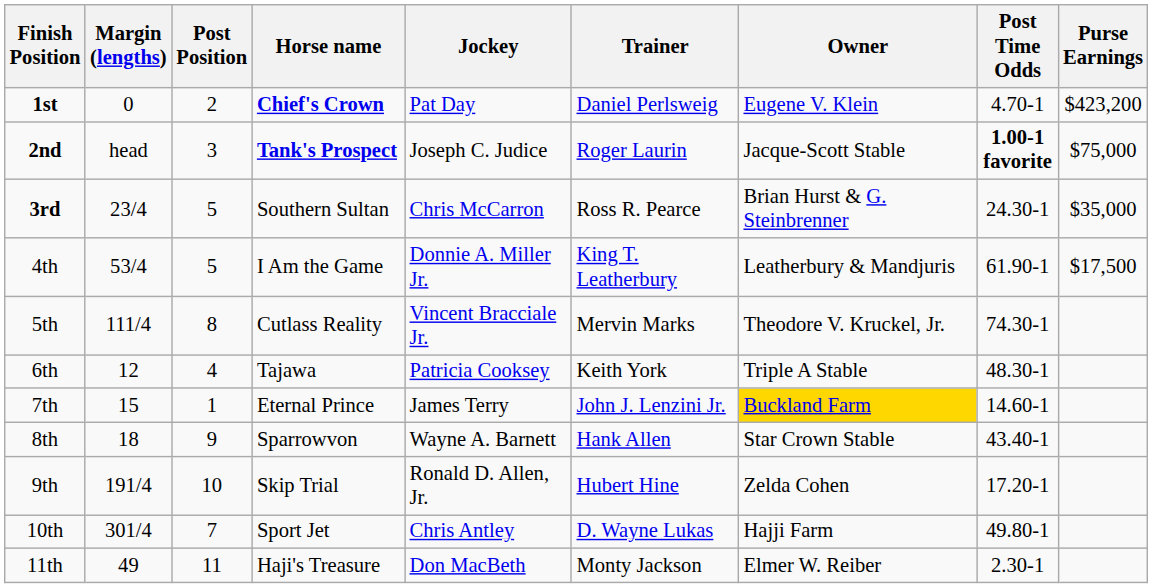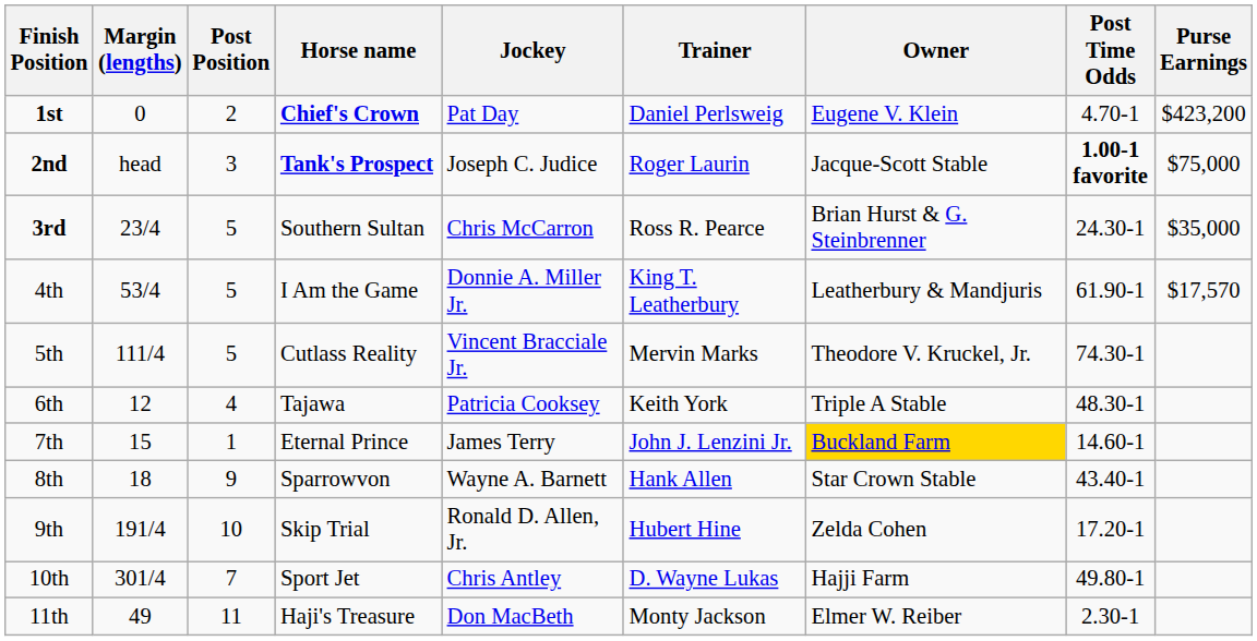 <table class="wikitable sortable" | border="2" cellpadding="1" style="border-collapse: collapse; font-size:90%">
 <tr>
 <th width="25px">Finish <br> Position</th>
 <th width="25px">Margin<br> <span>(<a href='#'>lengths</a>)</span></th>
 <th width="30px">Post <br> Position</th>
 <th width="100px">Horse name</th>
 <th width="110px">Jockey</th>
 <th width="110px">Trainer</th>
 <th width="160px">Owner</th>
 <th width="50px">Post Time <br> Odds</th>
 <th width="50px">Purse <br> Earnings</th>
 </tr>
 <tr>
 <td align=center><strong>1<span>st</span></strong></td>
 <td align=center>0</td>
 <td align=center>2</td>
 <td><strong><a href='#'>Chief's Crown</a></strong></td>
 <td><a href='#'>Pat Day</a></td>
 <td><a href='#'>Daniel Perlsweig</a></td>
 <td><a href='#'>Eugene V. Klein</a></td>
 <td align=center>4.70-1</td>
 <td align=center>$423,200</td>
 </tr>
 <tr>
 <td align=center><strong>2<span>nd</span></strong></td>
 <td align=center>head</td>
 <td align=center>3</td>
 <td><strong><a href='#'>Tank's Prospect</a></strong></td>
 <td>Joseph C. Judice</td>
 <td><a href='#'>Roger Laurin</a></td>
 <td>Jacque-Scott Stable</td>
 <td align=center><strong>1.00-1</strong><br> <strong><span>favorite</span></strong></td>
 <td align=center>$75,000</td>
 </tr>
 <tr>
 <td align=center><strong>3<span>rd</span></strong></td>
 <td align=center>2<span>3/4</span></td>
 <td align=center>5</td>
 <td>Southern Sultan</td>
 <td><a href='#'>Chris McCarron</a></td>
 <td>Ross R. Pearce</td>
 <td>Brian Hurst & <a href='#'>G. Steinbrenner</a></td>
 <td align=center>24.30-1</td>
 <td align=center>$35,000</td>
 </tr>
 <tr>
 <td align=center>4<span>th</span></td>
 <td align=center>5<span>3/4</span></td>
 <td align=center>5</td>
 <td>I Am the Game</td>
 <td><a href='#'>Donnie A. Miller Jr.</a></td>
 <td><a href='#'>King T. Leatherbury</a></td>
 <td>Leatherbury & Mandjuris</td>
 <td align=center>61.90-1</td>
-<td align=center>$17,500</td>
+<td align=center>$17,570</td>
 </tr>
 <tr>
 <td align=center>5<span>th</span></td>
 <td align=center>11<span>1/4</span></td>
-<td align=center>8</td>
+<td align=center>5</td>
 <td>Cutlass Reality</td>
 <td><a href='#'>Vincent Bracciale Jr.</a></td>
 <td>Mervin Marks</td>
 <td>Theodore V. Kruckel, Jr.</td>
 <td align=center>74.30-1</td>
 <td align=center></td>
 </tr>
 <tr>
 <td align=center>6<span>th</span></td>
 <td align=center>12</td>
 <td align=center>4</td>
 <td>Tajawa</td>
 <td><a href='#'>Patricia Cooksey</a></td>
 <td>Keith York</td>
 <td>Triple A Stable</td>
 <td align=center>48.30-1</td>
 <td></td>
 </tr>
 <tr>
 <td align=center>7<span>th</span></td>
 <td align=center>15</td>
 <td align=center>1</td>
 <td>Eternal Prince</td>
 <td>James Terry</td>
 <td><a href='#'>John J. Lenzini Jr.</a></td>
 <td style="background: gold;"><a href='#'>Buckland Farm</a></td>
 <td align=center>14.60-1</td>
 <td></td>
 </tr>
 <tr>
 <td align=center>8<span>th</span></td>
 <td align=center>18</td>
 <td align=center>9</td>
 <td>Sparrowvon</td>
 <td>Wayne A. Barnett</td>
 <td><a href='#'>Hank Allen</a></td>
 <td>Star Crown Stable</td>
 <td align=center>43.40-1</td>
 <td></td>
 </tr>
 <tr>
 <td align=center>9<span>th</span></td>
 <td align=center>19<span>1/4</span></td>
 <td align=center>10</td>
 <td>Skip Trial</td>
 <td>Ronald D. Allen, Jr.</td>
 <td><a href='#'>Hubert Hine</a></td>
 <td>Zelda Cohen</td>
 <td align=center>17.20-1</td>
 <td></td>
 </tr>
 <tr>
 <td align=center>10<span>th</span></td>
 <td align=center>30<span>1/4</span></td>
 <td align=center>7</td>
 <td>Sport Jet</td>
 <td><a href='#'>Chris Antley</a></td>
 <td><a href='#'>D. Wayne Lukas</a></td>
 <td>Hajji Farm</td>
 <td align=center>49.80-1</td>
 <td></td>
 </tr>
 <tr>
 <td align=center>11<span>th</span></td>
 <td align=center>49</td>
 <td align=center>11</td>
 <td>Haji's Treasure</td>
 <td><a href='#'>Don MacBeth</a></td>
 <td>Monty Jackson</td>
 <td>Elmer W. Reiber</td>
 <td align=center>2.30-1</td>
 <td></td>
 </tr>
 </table>
